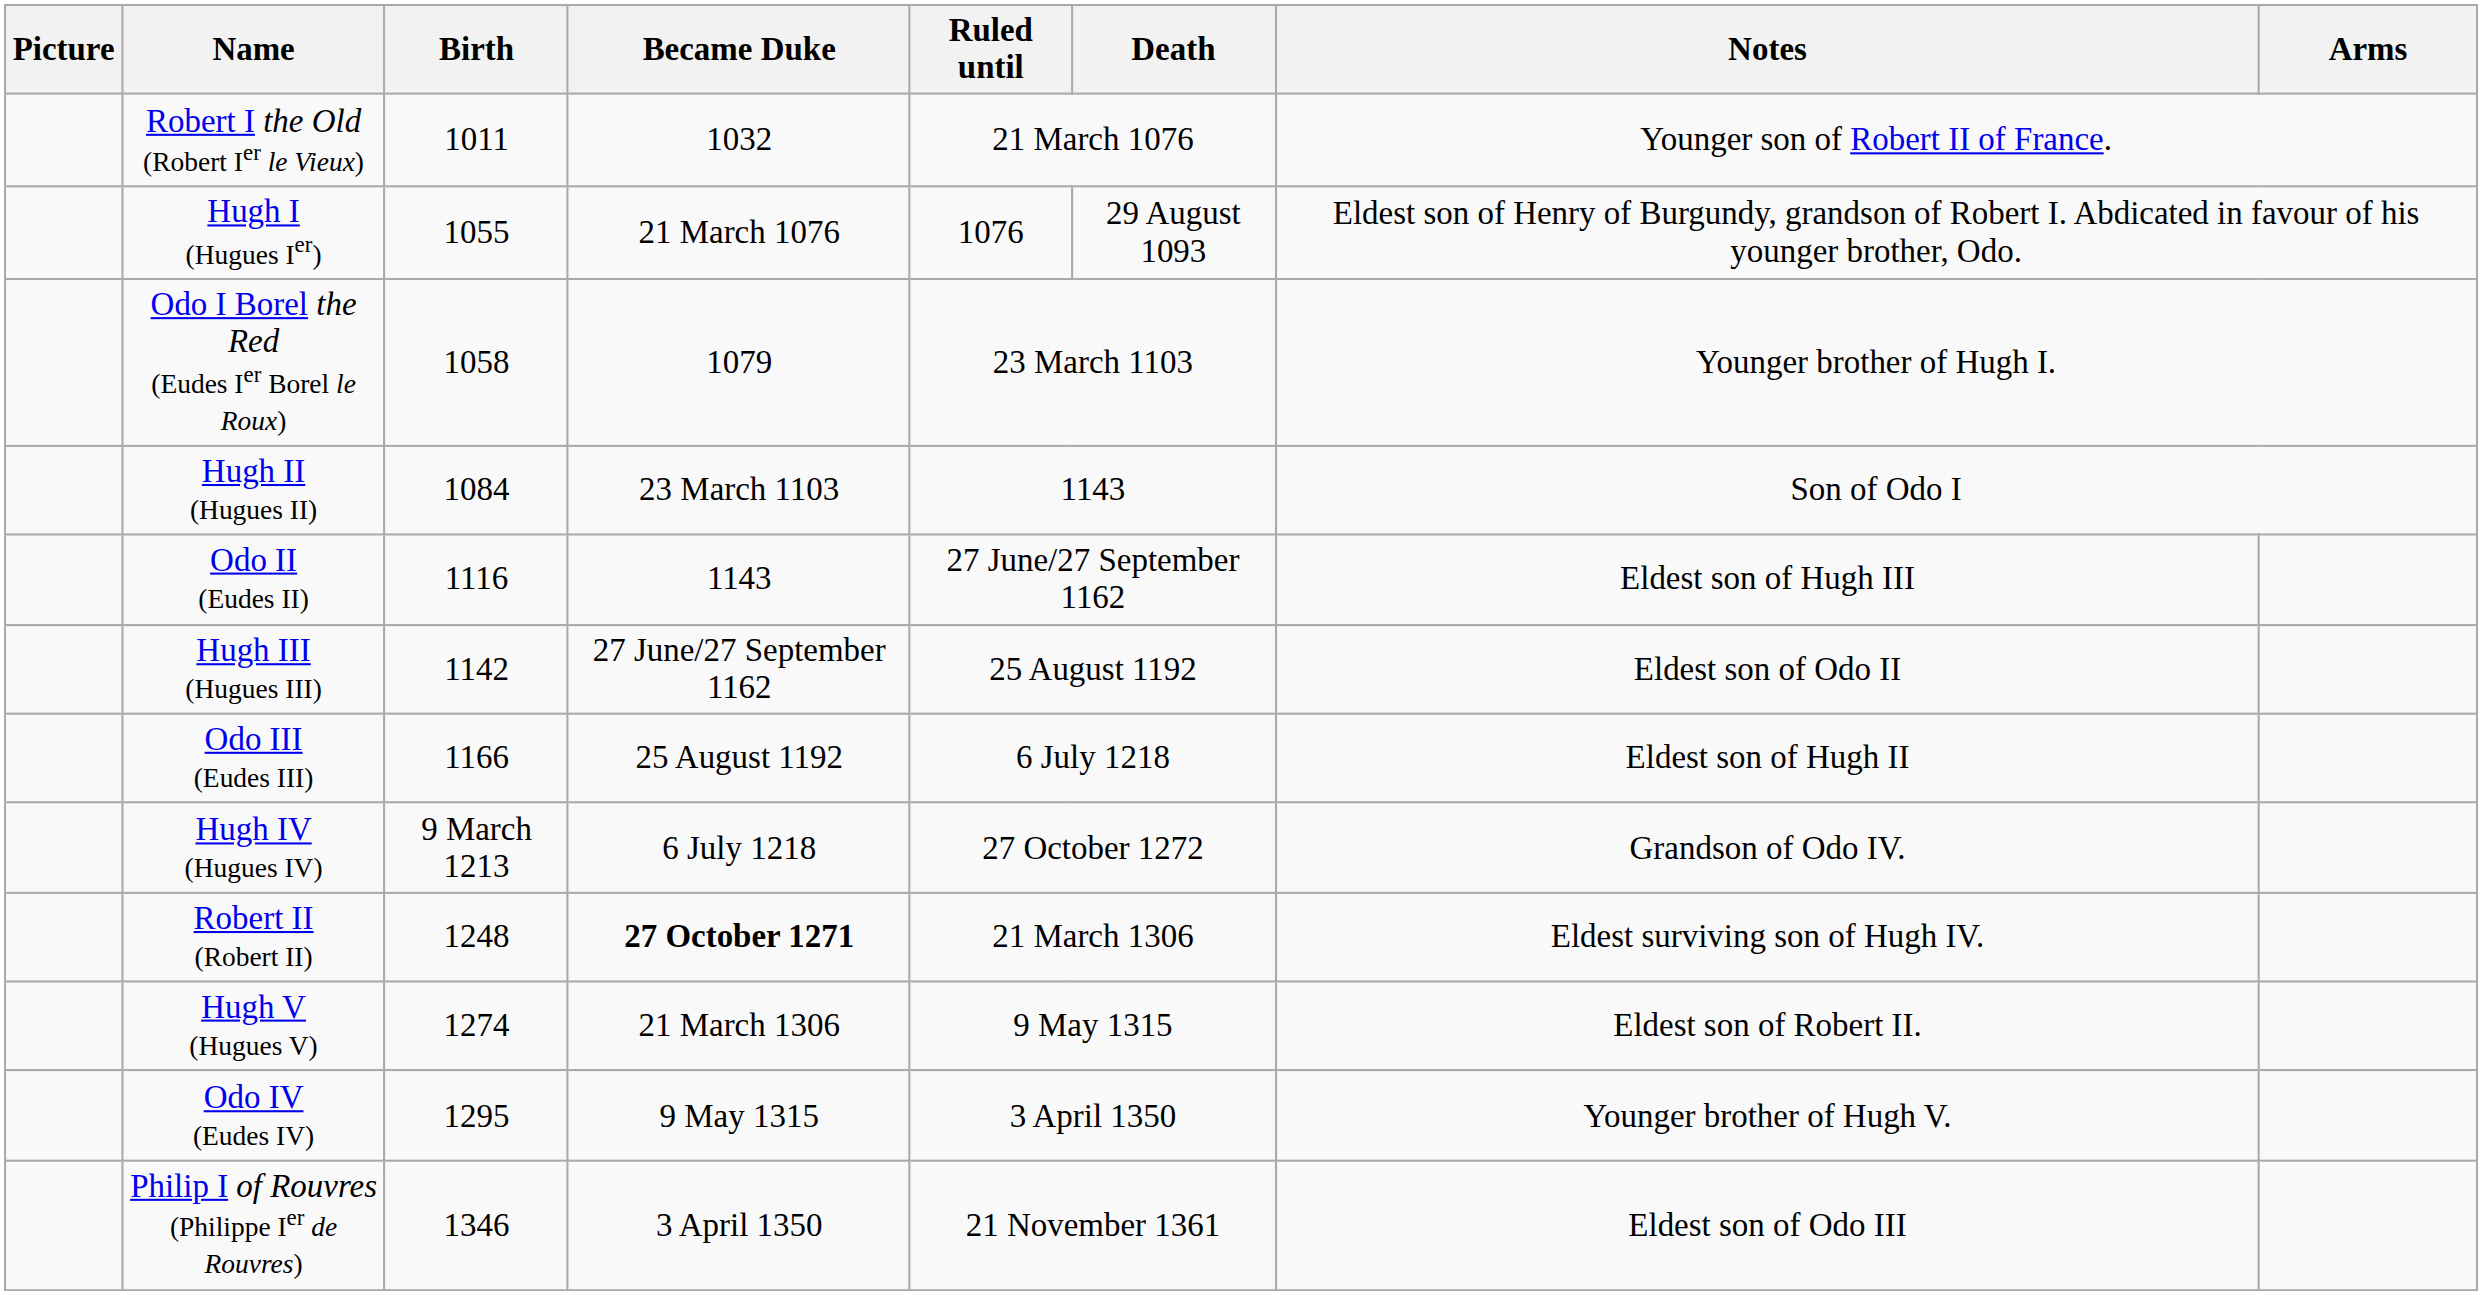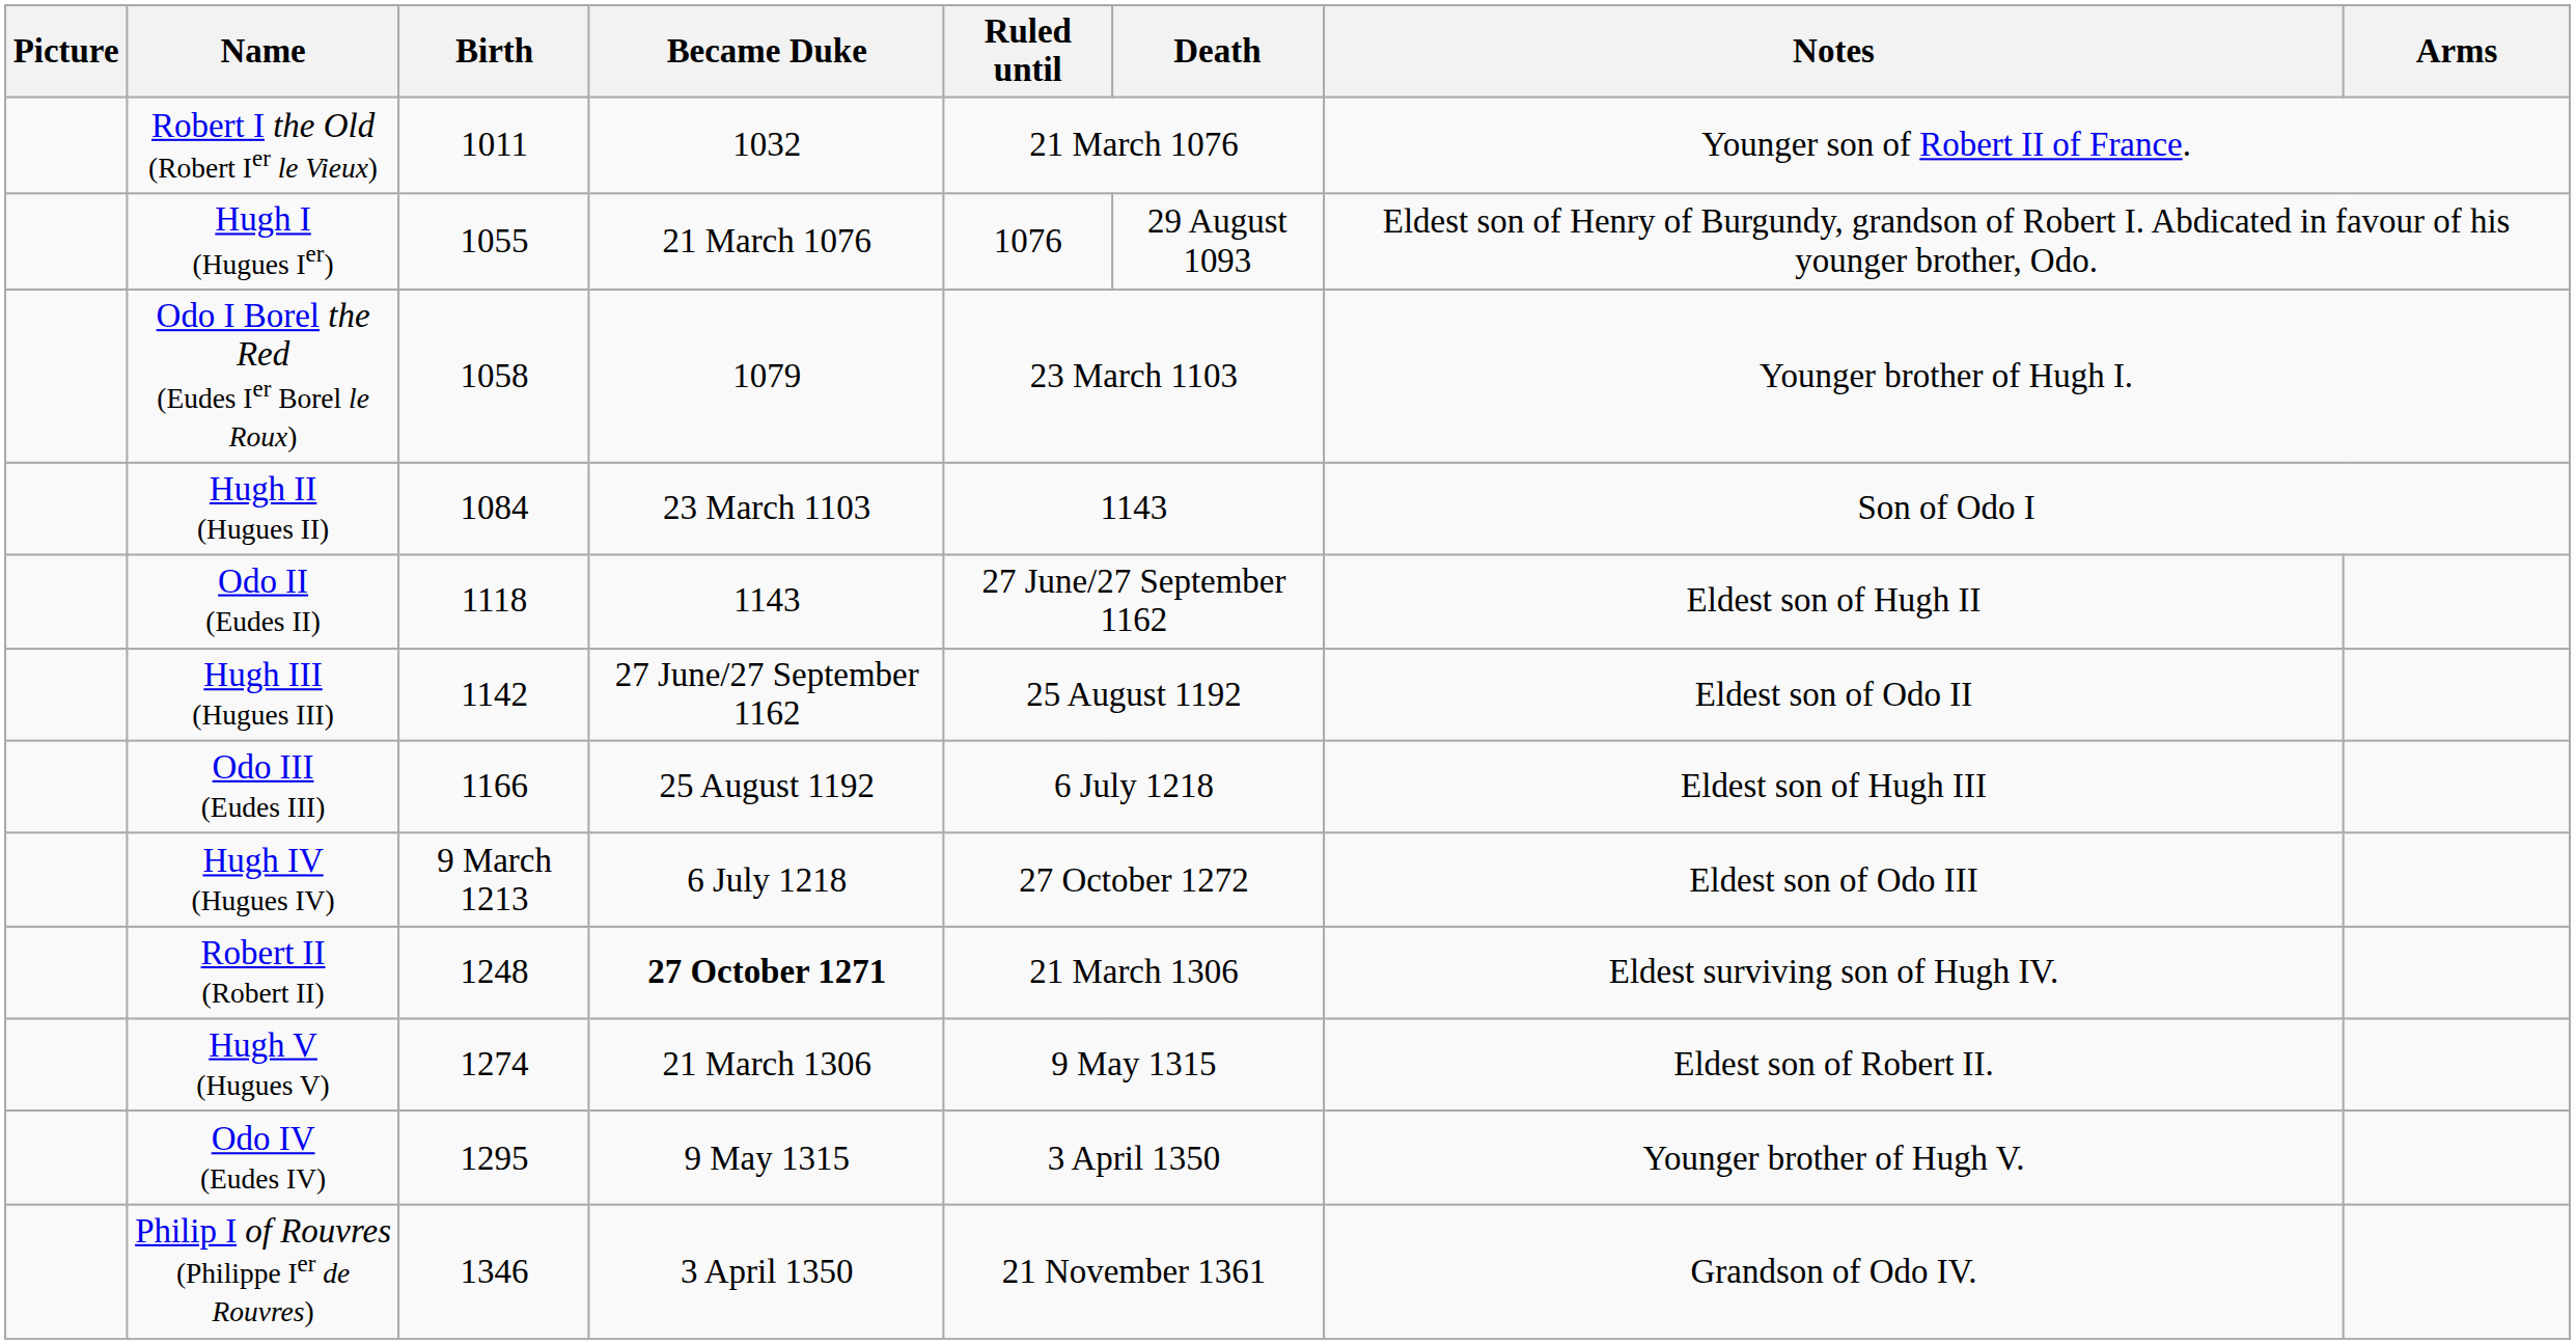 <table width=95% class="wikitable">
 <tr>
 <th>Picture</th>
 <th>Name</th>
 <th>Birth</th>
 <th>Became Duke</th>
 <th>Ruled until</th>
 <th>Death</th>
 <th>Notes</th>
 <th>Arms</th>
 </tr>
 <tr>
 <td align=center></td>
 <td align=center><a href='#'>Robert I</a> <em>the Old</em> <br><small>(Robert I<sup>er</sup> <em>le Vieux</em>)</small></td>
 <td align="center">1011</td>
 <td align="center">1032</td>
 <td align="center" colspan=2>21 March 1076</td>
 <td align="center" colspan=2>Younger son of <a href='#'>Robert II of France</a>.</td>
 </tr>
 <tr>
 <td align=center></td>
 <td align=center><a href='#'>Hugh I</a> <br><small>(Hugues I<sup>er</sup>)</small></td>
 <td align="center">1055</td>
 <td align="center">21 March 1076</td>
 <td align="center">1076</td>
 <td align="center">29 August 1093</td>
 <td align="center" colspan=2>Eldest son of Henry of Burgundy, grandson of Robert I. Abdicated in favour of his younger brother, Odo.</td>
 </tr>
 <tr>
 <td align=center></td>
 <td align=center><a href='#'>Odo I Borel</a> <em>the Red</em> <br><small>(Eudes I<sup>er</sup> Borel <em>le Roux</em>)</small></td>
 <td align="center">1058</td>
 <td align="center">1079</td>
 <td align="center" colspan=2>23 March 1103</td>
 <td align="center" colspan=2>Younger brother of Hugh I.</td>
 </tr>
 <tr>
 <td align=center></td>
 <td align=center><a href='#'>Hugh II</a> <br><small>(Hugues II)</small></td>
 <td align="center">1084</td>
 <td align="center">23 March 1103</td>
 <td align="center" colspan=2>1143</td>
 <td align="center" colspan=2>Son of Odo I</td>
 </tr>
 <tr>
 <td align=center></td>
 <td align=center><a href='#'>Odo II</a> <br><small>(Eudes II)</small></td>
-<td align="center">1116</td>
+<td align="center">1118</td>
 <td align="center">1143</td>
 <td align="center" colspan=2>27 June/27 September 1162</td>
-<td align="center">Eldest son of Hugh III</td>
+<td align="center">Eldest son of Hugh II</td>
 <td align="center"></td>
 </tr>
 <tr>
 <td align=center></td>
 <td align=center><a href='#'>Hugh III</a> <br><small>(Hugues III)</small></td>
 <td align="center">1142</td>
 <td align="center">27 June/27 September 1162</td>
 <td align="center" colspan=2>25 August 1192</td>
 <td align="center">Eldest son of Odo II</td>
 <td align="center"></td>
 </tr>
 <tr>
 <td align=center></td>
 <td align=center><a href='#'>Odo III</a> <br><small>(Eudes III)</small></td>
 <td align="center">1166</td>
 <td align="center">25 August 1192</td>
 <td align="center" colspan=2>6 July 1218</td>
-<td align="center">Eldest son of Hugh II</td>
+<td align="center">Eldest son of Hugh III</td>
 <td align="center"></td>
 </tr>
 <tr>
 <td align=center></td>
 <td align=center><a href='#'>Hugh IV</a> <br><small>(Hugues IV)</small></td>
 <td align="center">9 March 1213</td>
 <td align="center">6 July 1218</td>
 <td align="center" colspan=2>27 October 1272</td>
-<td align="center">Grandson of Odo IV.</td>
+<td align="center">Eldest son of Odo III</td>
 <td align="center"></td>
 </tr>
 <tr>
 <td align=center></td>
 <td align=center><a href='#'>Robert II</a> <br><small>(Robert II)</small></td>
 <td align="center">1248</td>
 <td align="center"><strong>27 October 1271</strong></td>
 <td align="center" colspan=2>21 March 1306</td>
 <td align="center">Eldest surviving son of Hugh IV.</td>
 <td align="center"></td>
 </tr>
 <tr>
 <td align=center></td>
 <td align=center><a href='#'>Hugh V</a> <br><small>(Hugues V)</small></td>
 <td align="center">1274</td>
 <td align="center">21 March 1306</td>
 <td align="center" colspan=2>9 May 1315</td>
 <td align="center">Eldest son of Robert II.</td>
 <td align="center"></td>
 </tr>
 <tr>
 <td align=center></td>
 <td align=center><a href='#'>Odo IV</a> <br><small>(Eudes IV)</small></td>
 <td align="center">1295</td>
 <td align="center">9 May 1315</td>
 <td align="center" colspan=2>3 April 1350</td>
 <td align="center">Younger brother of Hugh V.</td>
 <td align="center"></td>
 </tr>
 <tr>
 <td align=center></td>
 <td align=center><a href='#'>Philip I</a> <em>of Rouvres</em> <br><small>(Philippe I<sup>er</sup> <em>de Rouvres</em>)</small></td>
 <td align="center">1346</td>
 <td align="center">3 April 1350</td>
 <td align="center" colspan=2>21 November 1361</td>
-<td align="center">Eldest son of Odo III</td>
+<td align="center">Grandson of Odo IV.</td>
 <td align="center"></td>
 </tr>
 <tr>
 </tr>
 </table>
